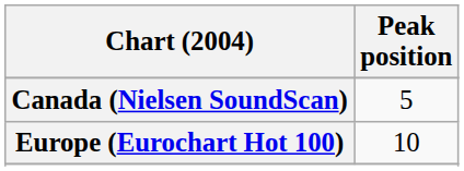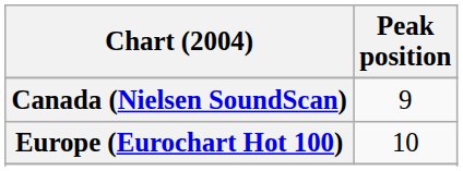 <table class="wikitable sortable plainrowheaders" style="text-align:center">
 <tr>
 <th scope="col">Chart (2004)</th>
 <th scope="col">Peak<br>position</th>
 </tr>
 <tr>
 </tr>
 <tr>
 <th scope="row">Canada (<a href='#'>Nielsen SoundScan</a>)</th>
-<td>5</td>
+<td>9</td>
 </tr>
 <tr>
 <th scope="row">Europe (<a href='#'>Eurochart Hot 100</a>)</th>
 <td>10</td>
 </tr>
 <tr>
 </tr>
 <tr>
 </tr>
 <tr>
 </tr>
 <tr>
 </tr>
 </table>
